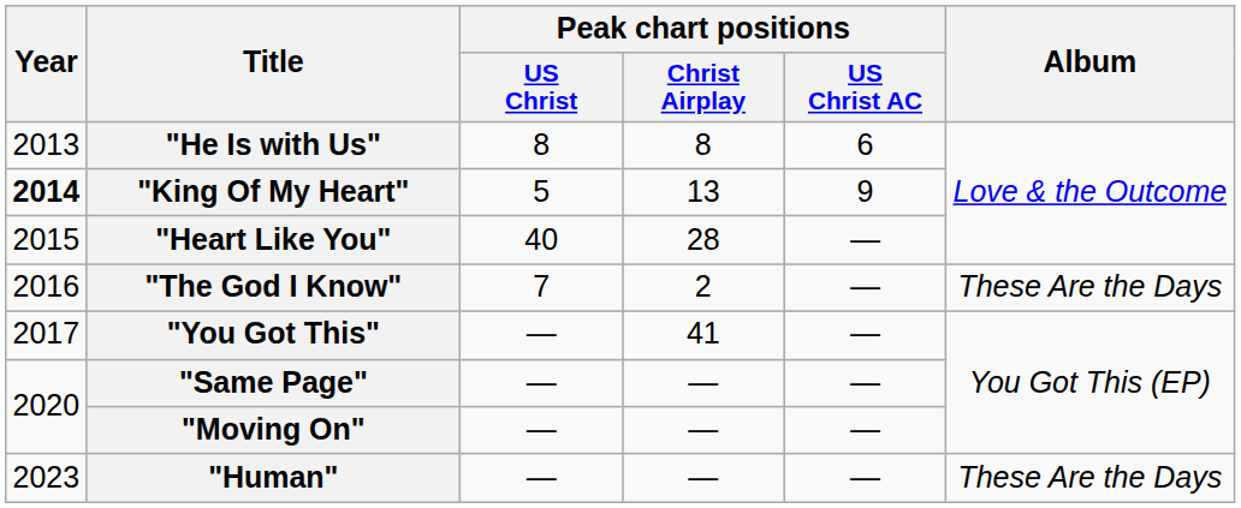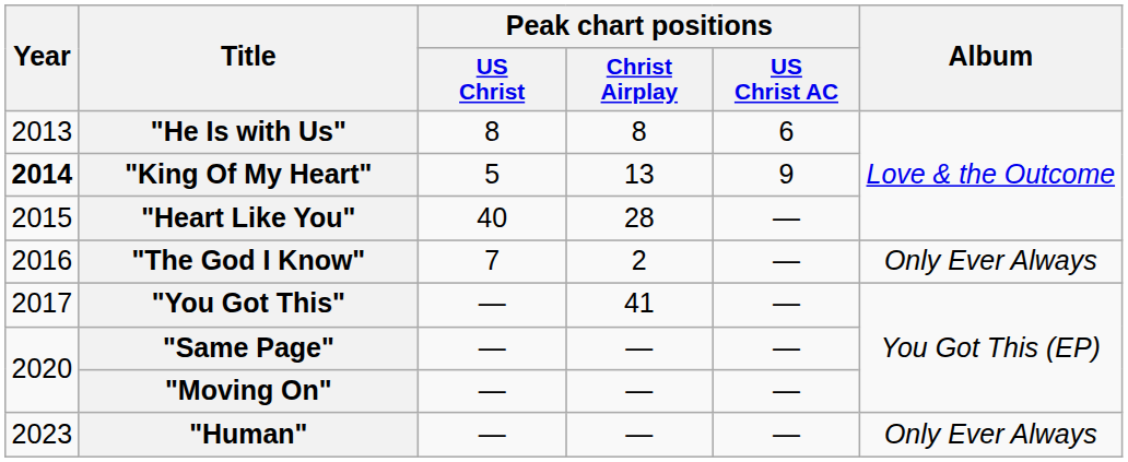 <table class="wikitable plainrowheaders" style=text-align:center;>
 <tr>
 <th scope="col" rowspan="2">Year</th>
 <th scope="col" rowspan="2" style="width:12em;">Title</th>
 <th scope="col" colspan="3">Peak chart positions</th>
 <th scope="col" rowspan="2">Album</th>
 </tr>
 <tr style="font-size:smaller;">
 <th scope="col" style="width:6em;font-size:100%;"><a href='#'>US<br>Christ</a></th>
 <th scope="col" style="width:6em;font-size:100%;"><a href='#'>Christ<br>Airplay</a></th>
 <th scope="col" style="width:6em;font-size:100%;"><a href='#'>US<br>Christ AC</a></th>
 </tr>
 <tr>
 <td>2013</td>
 <th scope="row">"He Is with Us"</th>
 <td>8</td>
 <td>8</td>
 <td>6</td>
 <td rowspan="3" style="text-align:left"><em><a href='#'>Love & the Outcome</a></em></td>
 </tr>
 <tr>
 <td><strong>2014</strong></td>
 <th scope="row">"King Of My Heart"</th>
 <td>5</td>
 <td>13</td>
 <td>9</td>
 </tr>
 <tr>
 <td>2015</td>
 <th scope="row">"Heart Like You"</th>
 <td>40</td>
 <td>28</td>
 <td>—</td>
 </tr>
 <tr>
 <td>2016</td>
 <th scope="row">"The God I Know"</th>
 <td>7</td>
 <td>2</td>
 <td>—</td>
-<td><em>These Are the Days</em></td>
+<td><em>Only Ever Always</em> </td>
 </tr>
 <tr>
 <td>2017</td>
 <th scope="row">"You Got This"</th>
 <td>—</td>
 <td>41</td>
 <td>—</td>
 <td rowspan="3"><em>You Got This (EP)</em></td>
 </tr>
 <tr>
 <td rowspan="2">2020</td>
 <th scope="row">"Same Page"</th>
 <td>—</td>
 <td>—</td>
 <td>—</td>
 </tr>
 <tr>
 <th scope="row">"Moving On"</th>
 <td>—</td>
 <td>—</td>
 <td>—</td>
 </tr>
 <tr>
 <td>2023</td>
 <th scope="row">"Human"</th>
 <td>—</td>
 <td>—</td>
 <td>—</td>
-<td><em>These Are the Days</em></td>
+<td><em>Only Ever Always</em> </td>
 </tr>
 </table>
